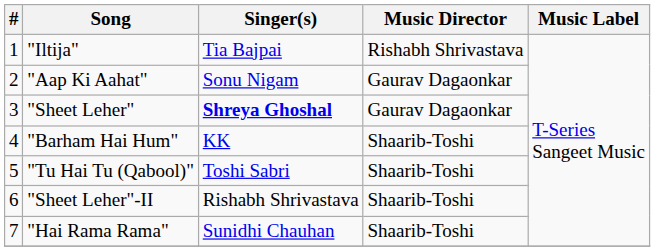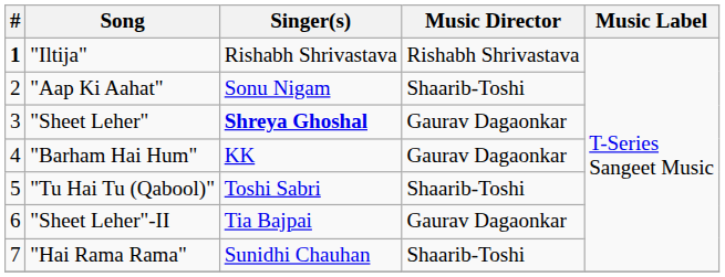 <table class="wikitable">
 <tr>
 <th>#</th>
 <th>Song</th>
 <th>Singer(s)</th>
 <th>Music Director</th>
 <th>Music Label</th>
 </tr>
 <tr>
-<td>1</td>
+<td><strong>1</strong></td>
 <td>"Iltija"</td>
-<td><a href='#'>Tia Bajpai</a></td>
+<td>Rishabh Shrivastava</td>
 <td>Rishabh Shrivastava</td>
 <td rowspan="7"><a href='#'>T-Series</a><br>Sangeet Music</td>
 </tr>
 <tr>
 <td>2</td>
 <td>"Aap Ki Aahat"</td>
 <td><a href='#'>Sonu Nigam</a></td>
-<td>Gaurav Dagaonkar</td>
+<td>Shaarib-Toshi</td>
 </tr>
 <tr>
 <td>3</td>
 <td>"Sheet Leher"</td>
 <td><strong><a href='#'>Shreya Ghoshal</a></strong></td>
 <td>Gaurav Dagaonkar</td>
 </tr>
 <tr>
 <td>4</td>
 <td>"Barham Hai Hum"</td>
 <td><a href='#'>KK</a></td>
-<td>Shaarib-Toshi</td>
+<td>Gaurav Dagaonkar</td>
 </tr>
 <tr>
 <td>5</td>
 <td>"Tu Hai Tu (Qabool)"</td>
 <td><a href='#'>Toshi Sabri</a></td>
 <td>Shaarib-Toshi</td>
 </tr>
 <tr>
 <td>6</td>
 <td>"Sheet Leher"-II</td>
-<td>Rishabh Shrivastava</td>
-<td>Shaarib-Toshi</td>
+<td><a href='#'>Tia Bajpai</a></td>
+<td>Gaurav Dagaonkar</td>
 </tr>
 <tr>
 <td>7</td>
 <td>"Hai Rama Rama"</td>
 <td><a href='#'>Sunidhi Chauhan</a></td>
 <td>Shaarib-Toshi</td>
 </tr>
 <tr>
 </tr>
 </table>
